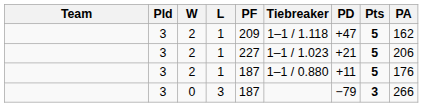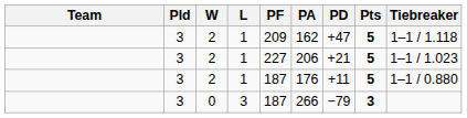 <table class=wikitable style="text-align:center">
 <tr>
 <th width=180>Team</th>
 <th width=30>Pld</th>
 <th width=30>W</th>
 <th width=30>L</th>
 <th width=30>PF</th>
-<th width=80>Tiebreaker</th>
+<th width=30>PA</th>
 <th width=30>PD</th>
 <th width=30>Pts</th>
-<th width=30>PA</th>
+<th width=80>Tiebreaker</th>
 </tr>
 <tr>
 <td align="left"></td>
 <td>3</td>
 <td>2</td>
 <td>1</td>
 <td>209</td>
-<td>1–1 / 1.118</td>
+<td>162</td>
 <td>+47</td>
 <td><strong>5</strong></td>
-<td>162</td>
+<td>1–1 / 1.118</td>
 </tr>
 <tr>
 <td align="left"></td>
 <td>3</td>
 <td>2</td>
 <td>1</td>
 <td>227</td>
-<td>1–1 / 1.023</td>
+<td>206</td>
 <td>+21</td>
 <td><strong>5</strong></td>
-<td>206</td>
+<td>1–1 / 1.023</td>
 </tr>
 <tr>
 <td align="left"></td>
 <td>3</td>
 <td>2</td>
 <td>1</td>
 <td>187</td>
-<td>1–1 / 0.880</td>
+<td>176</td>
 <td>+11</td>
 <td><strong>5</strong></td>
-<td>176</td>
+<td>1–1 / 0.880</td>
 </tr>
 <tr>
 <td align="left"></td>
 <td>3</td>
 <td>0</td>
 <td>3</td>
 <td>187</td>
-<td></td>
+<td>266</td>
 <td>−79</td>
 <td><strong>3</strong></td>
-<td>266</td>
+<td></td>
 </tr>
 </table>
